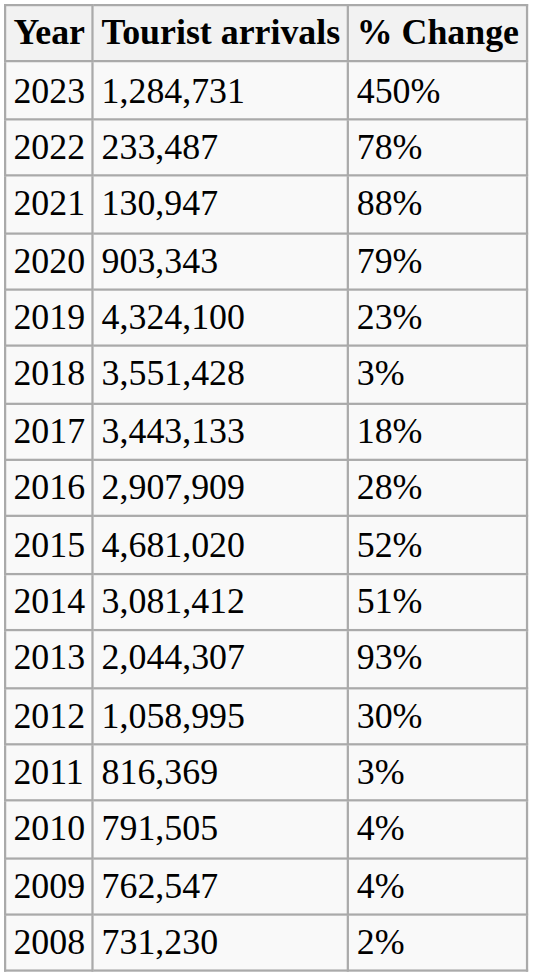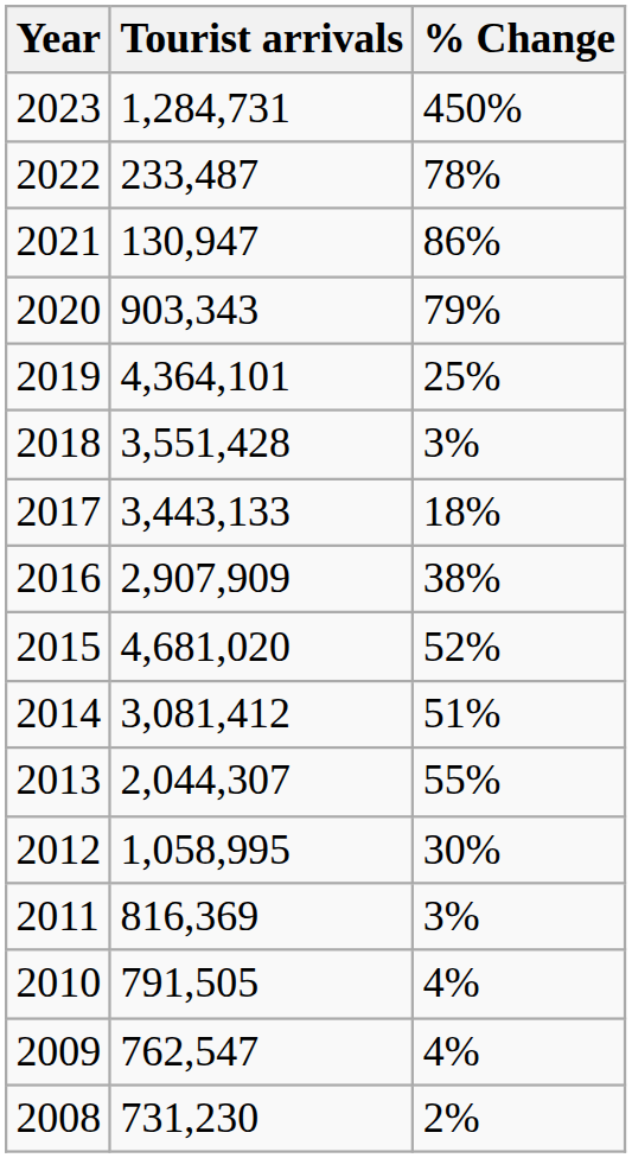 <table class="wikitable sortable static-row-numbers static-row-header-text">
 <tr>
 <th>Year</th>
 <th>Tourist arrivals</th>
 <th>% Change</th>
 </tr>
 <tr>
 <td>2023</td>
 <td>1,284,731</td>
 <td>450%</td>
 </tr>
 <tr>
 <td>2022</td>
 <td>233,487</td>
 <td>78%</td>
 </tr>
 <tr>
 <td>2021</td>
 <td>130,947</td>
-<td>88%</td>
+<td>86%</td>
 </tr>
 <tr>
 <td>2020</td>
 <td>903,343</td>
 <td>79%</td>
 </tr>
 <tr>
 <td>2019</td>
-<td>4,324,100</td>
-<td>23%</td>
+<td>4,364,101</td>
+<td>25%</td>
 </tr>
 <tr>
 <td>2018</td>
 <td>3,551,428</td>
 <td>3%</td>
 </tr>
 <tr>
 <td>2017</td>
 <td>3,443,133</td>
 <td>18%</td>
 </tr>
 <tr>
 <td>2016</td>
 <td>2,907,909</td>
-<td>28%</td>
+<td>38%</td>
 </tr>
 <tr>
 <td>2015</td>
 <td>4,681,020</td>
 <td>52%</td>
 </tr>
 <tr>
 <td>2014</td>
 <td>3,081,412</td>
 <td>51%</td>
 </tr>
 <tr>
 <td>2013</td>
 <td>2,044,307</td>
-<td>93%</td>
+<td>55%</td>
 </tr>
 <tr>
 <td>2012</td>
 <td>1,058,995</td>
 <td>30%</td>
 </tr>
 <tr>
 <td>2011</td>
 <td>816,369</td>
 <td>3%</td>
 </tr>
 <tr>
 <td>2010</td>
 <td>791,505</td>
 <td>4%</td>
 </tr>
 <tr>
 <td>2009</td>
 <td>762,547</td>
 <td>4%</td>
 </tr>
 <tr>
 <td>2008</td>
 <td>731,230</td>
 <td>2%</td>
 </tr>
 </table>
